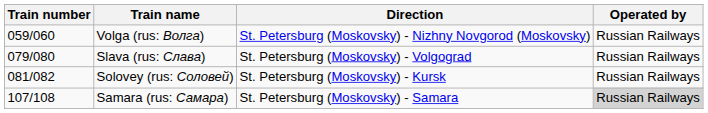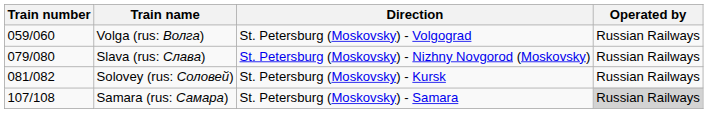 <table class="wikitable">
 <tr>
 <th>Train number</th>
 <th>Train name</th>
 <th>Direction</th>
 <th>Operated by</th>
 </tr>
 <tr>
 <td>059/060</td>
 <td>Volga (rus: <em>Волга</em>)</td>
-<td> <a href='#'>St. Petersburg</a> (<a href='#'>Moskovsky</a>) -  <a href='#'>Nizhny Novgorod</a> (<a href='#'>Moskovsky</a>)</td>
+<td> St. Petersburg (<a href='#'>Moskovsky</a>) -   <a href='#'>Volgograd</a></td>
 <td> Russian Railways</td>
 </tr>
 <tr>
 <td>079/080</td>
 <td>Slava (rus: <em>Слава</em>)</td>
-<td> St. Petersburg (<a href='#'>Moskovsky</a>) -   <a href='#'>Volgograd</a></td>
+<td> <a href='#'>St. Petersburg</a> (<a href='#'>Moskovsky</a>) -  <a href='#'>Nizhny Novgorod</a> (<a href='#'>Moskovsky</a>)</td>
 <td> Russian Railways</td>
 </tr>
 <tr>
 <td>081/082</td>
 <td>Solovey (rus: <em>Соловей</em>)</td>
 <td> St. Petersburg (<a href='#'>Moskovsky</a>) -  <a href='#'>Kursk</a></td>
 <td> Russian Railways</td>
 </tr>
 <tr>
 <td>107/108</td>
 <td>Samara (rus: <em>Самара</em>)</td>
 <td> St. Petersburg (<a href='#'>Moskovsky</a>) -  <a href='#'>Samara</a></td>
 <td style="background: lightgrey;"> Russian Railways</td>
 </tr>
 </table>
